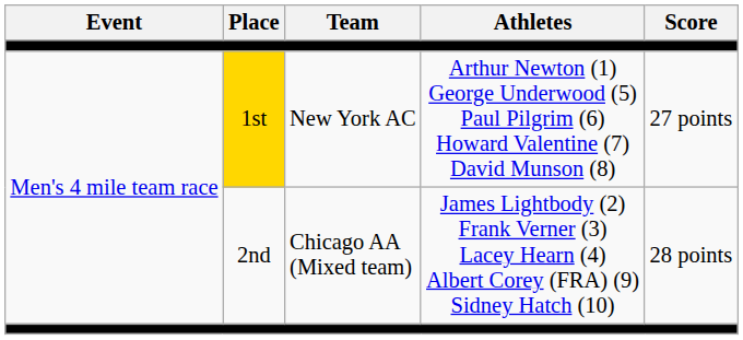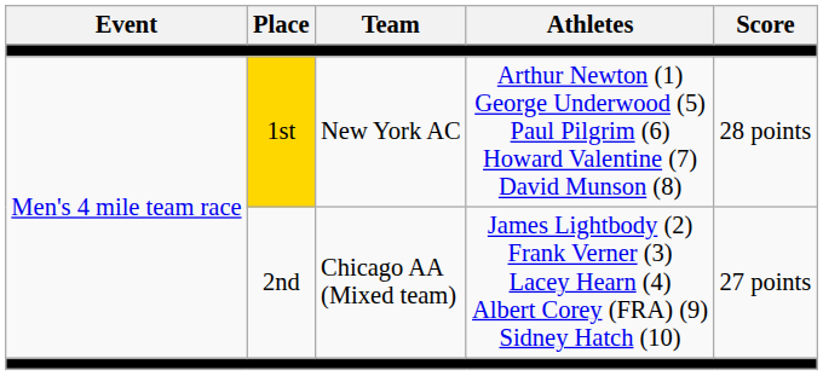 <table class=wikitable>
 <tr>
 <th>Event</th>
 <th>Place</th>
 <th>Team</th>
 <th>Athletes</th>
 <th>Score</th>
 </tr>
 <tr bgcolor=black>
 <td colspan=5></td>
 </tr>
 <tr align=center>
 <td rowspan=2><a href='#'>Men's 4 mile team race</a></td>
 <td bgcolor=gold>1st</td>
 <td align=left>New York AC</td>
 <td><a href='#'>Arthur Newton</a> (1) <br> <a href='#'>George Underwood</a> (5) <br> <a href='#'>Paul Pilgrim</a> (6) <br> <a href='#'>Howard Valentine</a> (7) <br> <a href='#'>David Munson</a> (8)</td>
-<td>27 points</td>
+<td>28 points</td>
 </tr>
 <tr align=center>
 <td>2nd</td>
 <td align=left>Chicago AA<br>(Mixed team)</td>
 <td><a href='#'>James Lightbody</a> (2) <br> <a href='#'>Frank Verner</a> (3) <br> <a href='#'>Lacey Hearn</a> (4) <br> <a href='#'>Albert Corey</a> (FRA) (9) <br> <a href='#'>Sidney Hatch</a> (10)</td>
-<td>28 points</td>
+<td>27 points</td>
 </tr>
 <tr bgcolor=black>
 <td colspan=5></td>
 </tr>
 </table>
